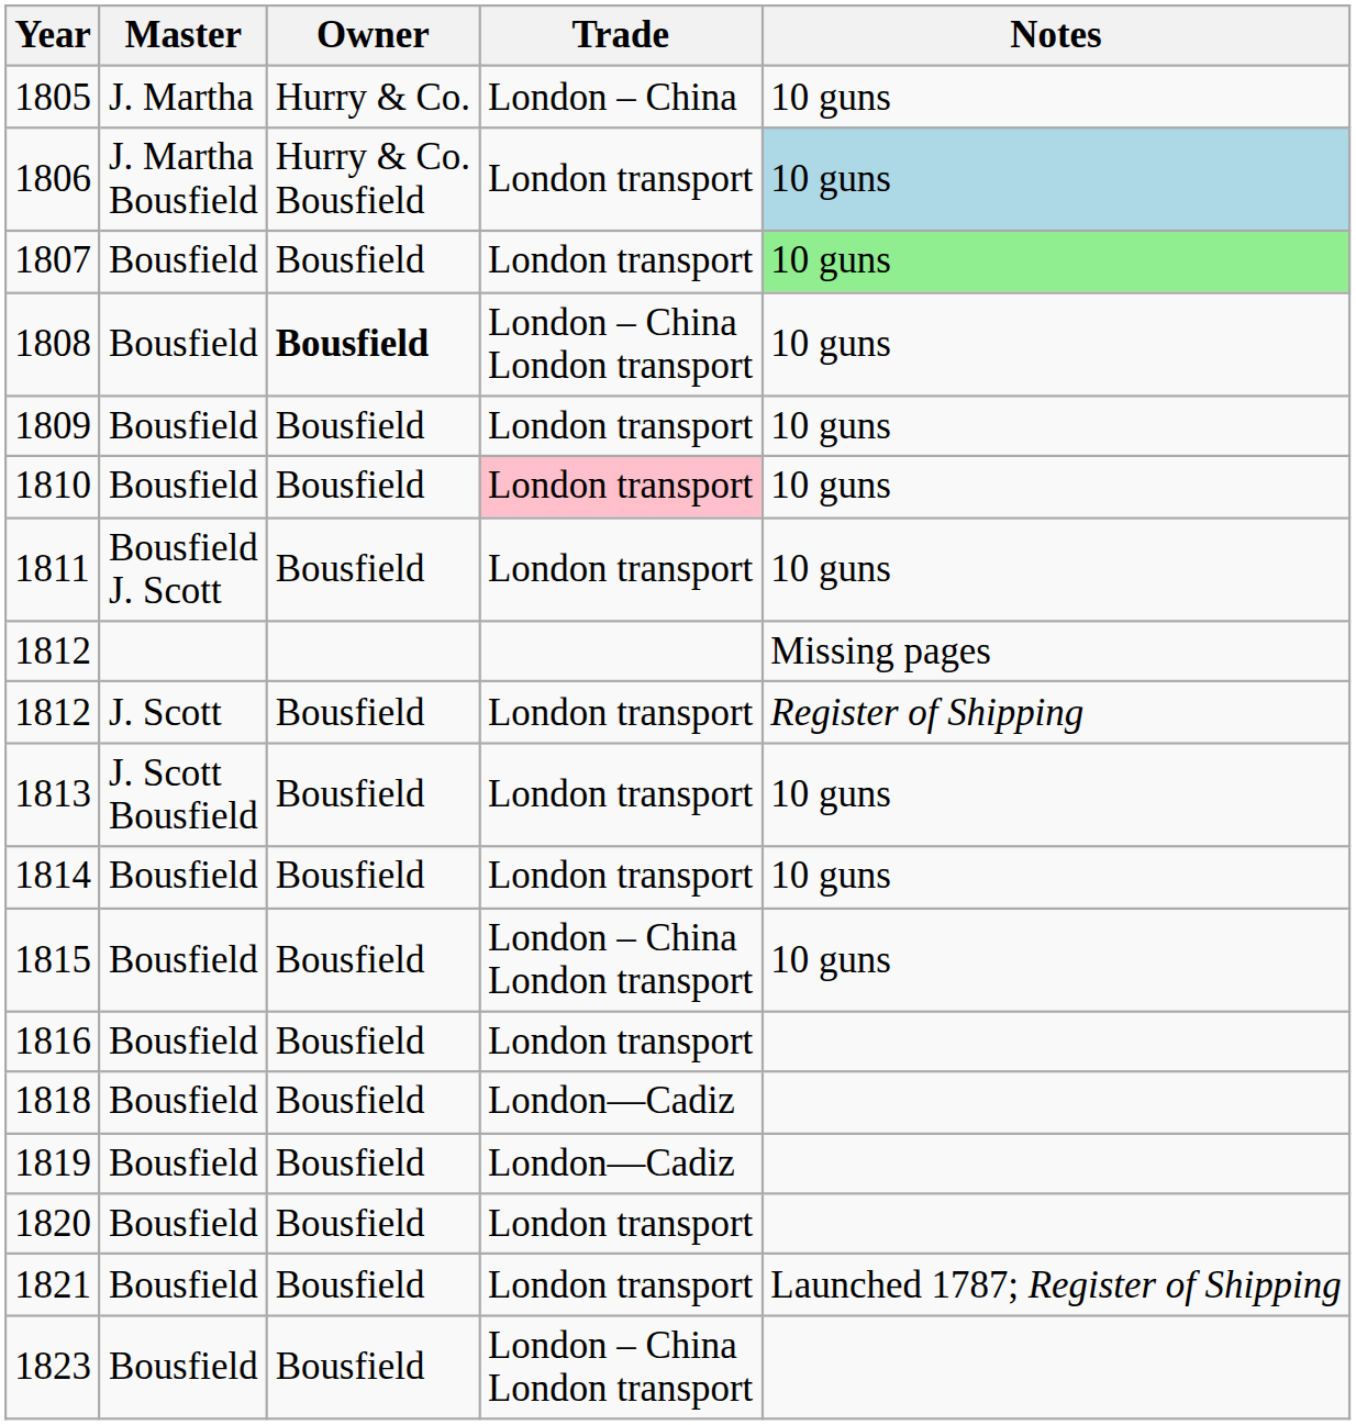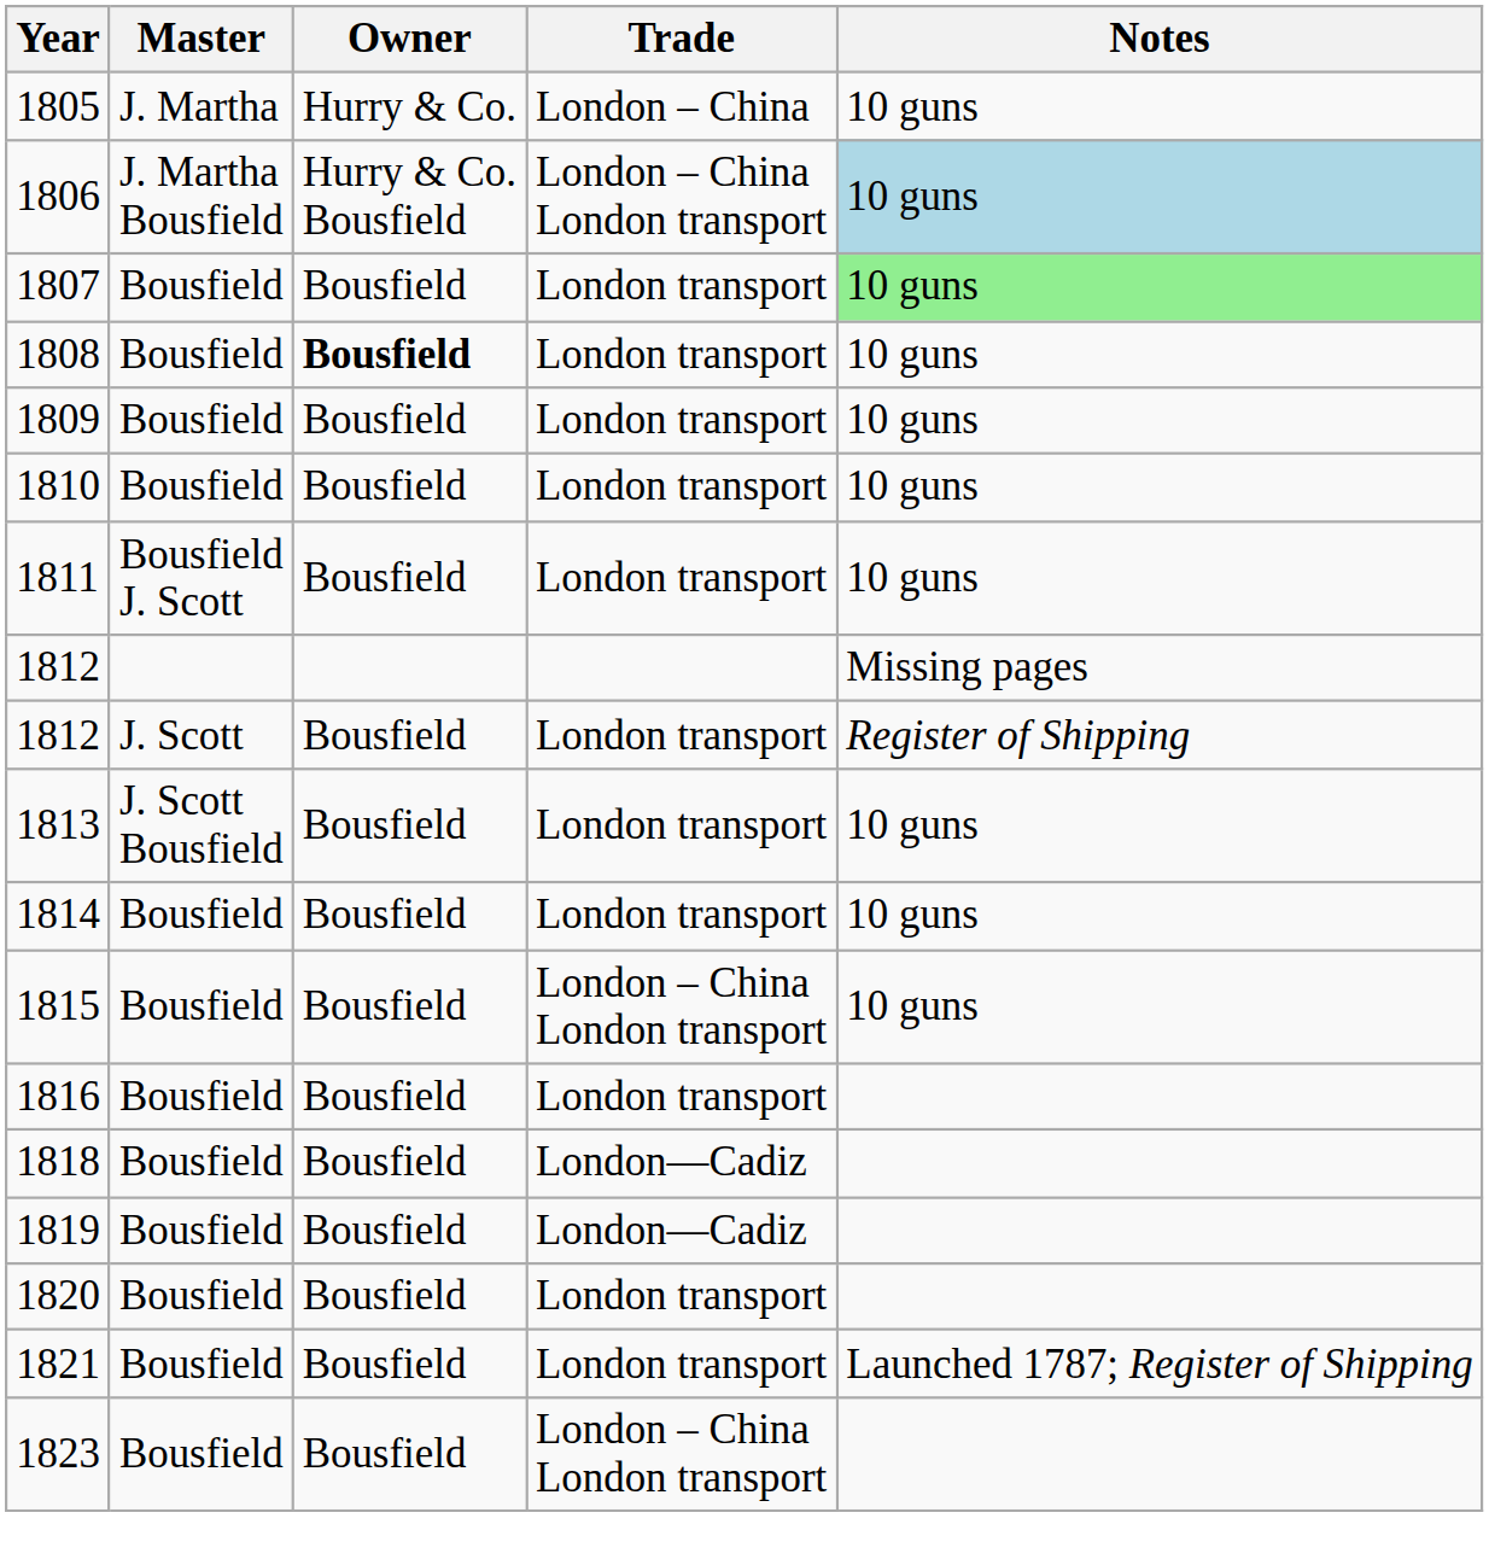 <table class="sortable wikitable">
 <tr>
 <th>Year</th>
 <th>Master</th>
 <th>Owner</th>
 <th>Trade</th>
 <th>Notes</th>
 </tr>
 <tr>
 <td>1805</td>
 <td>J. Martha</td>
 <td>Hurry & Co.</td>
 <td>London – China</td>
 <td>10 guns</td>
 </tr>
 <tr>
 <td>1806</td>
 <td>J. Martha<br>Bousfield</td>
 <td>Hurry & Co.<br>Bousfield</td>
-<td>London transport</td>
+<td>London – China<br> London transport</td>
 <td style="background: lightblue;">10 guns</td>
 </tr>
 <tr>
 <td>1807</td>
 <td>Bousfield</td>
 <td>Bousfield</td>
 <td>London transport</td>
 <td style="background: lightgreen;">10 guns</td>
 </tr>
 <tr>
 <td>1808</td>
 <td>Bousfield</td>
 <td><strong>Bousfield</strong></td>
-<td>London – China<br> London transport</td>
+<td>London transport</td>
 <td>10 guns</td>
 </tr>
 <tr>
 <td>1809</td>
 <td>Bousfield</td>
 <td>Bousfield</td>
 <td>London transport</td>
 <td>10 guns</td>
 </tr>
 <tr>
 <td>1810</td>
 <td>Bousfield</td>
 <td>Bousfield</td>
-<td style="background: pink;">London transport</td>
+<td>London transport</td>
 <td>10 guns</td>
 </tr>
 <tr>
 <td>1811</td>
 <td>Bousfield<br>J. Scott</td>
 <td>Bousfield</td>
 <td>London transport</td>
 <td>10 guns</td>
 </tr>
 <tr>
 <td>1812</td>
 <td></td>
 <td></td>
 <td></td>
 <td>Missing pages</td>
 </tr>
 <tr>
 <td>1812</td>
 <td>J. Scott</td>
 <td>Bousfield</td>
 <td>London transport</td>
 <td><em>Register of Shipping</em></td>
 </tr>
 <tr>
 <td>1813</td>
 <td>J. Scott<br>Bousfield</td>
 <td>Bousfield</td>
 <td>London transport</td>
 <td>10 guns</td>
 </tr>
 <tr>
 <td>1814</td>
 <td>Bousfield</td>
 <td>Bousfield</td>
 <td>London transport</td>
 <td>10 guns</td>
 </tr>
 <tr>
 <td>1815</td>
 <td>Bousfield</td>
 <td>Bousfield</td>
 <td>London – China<br> London transport</td>
 <td>10 guns</td>
 </tr>
 <tr>
 <td>1816</td>
 <td>Bousfield</td>
 <td>Bousfield</td>
 <td>London transport</td>
 <td></td>
 </tr>
 <tr>
 <td>1818</td>
 <td>Bousfield</td>
 <td>Bousfield</td>
 <td>London—Cadiz</td>
 <td></td>
 </tr>
 <tr>
 <td>1819</td>
 <td>Bousfield</td>
 <td>Bousfield</td>
 <td>London—Cadiz</td>
 <td></td>
 </tr>
 <tr>
 <td>1820</td>
 <td>Bousfield</td>
 <td>Bousfield</td>
 <td>London transport</td>
 <td></td>
 </tr>
 <tr>
 <td>1821</td>
 <td>Bousfield</td>
 <td>Bousfield</td>
 <td>London transport</td>
 <td>Launched 1787; <em>Register of Shipping</em></td>
 </tr>
 <tr>
 <td>1823</td>
 <td>Bousfield</td>
 <td>Bousfield</td>
 <td>London – China<br> London transport</td>
 <td></td>
 </tr>
 </table>
